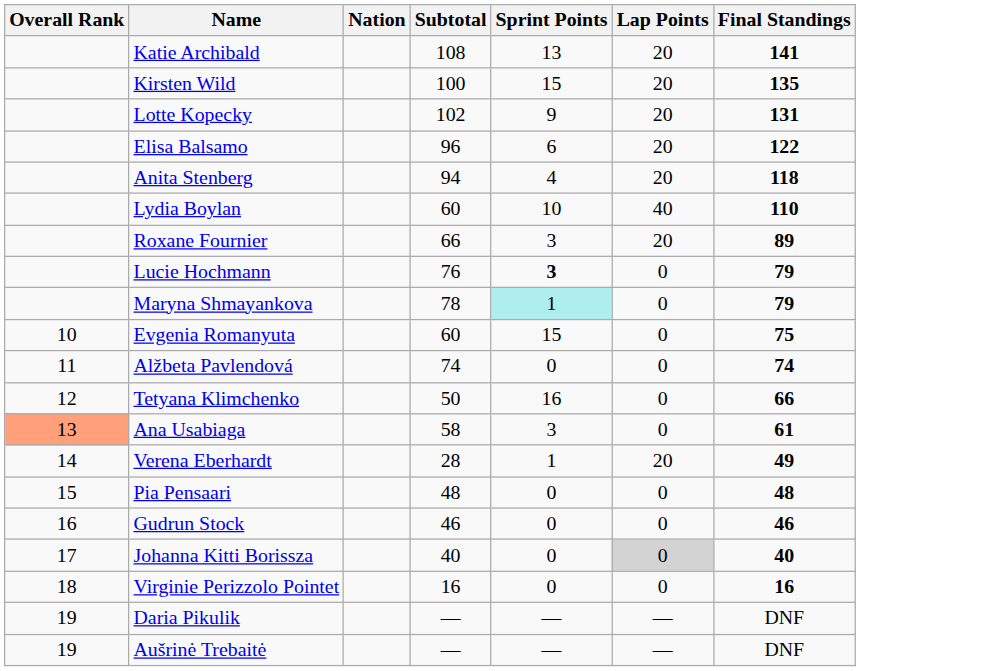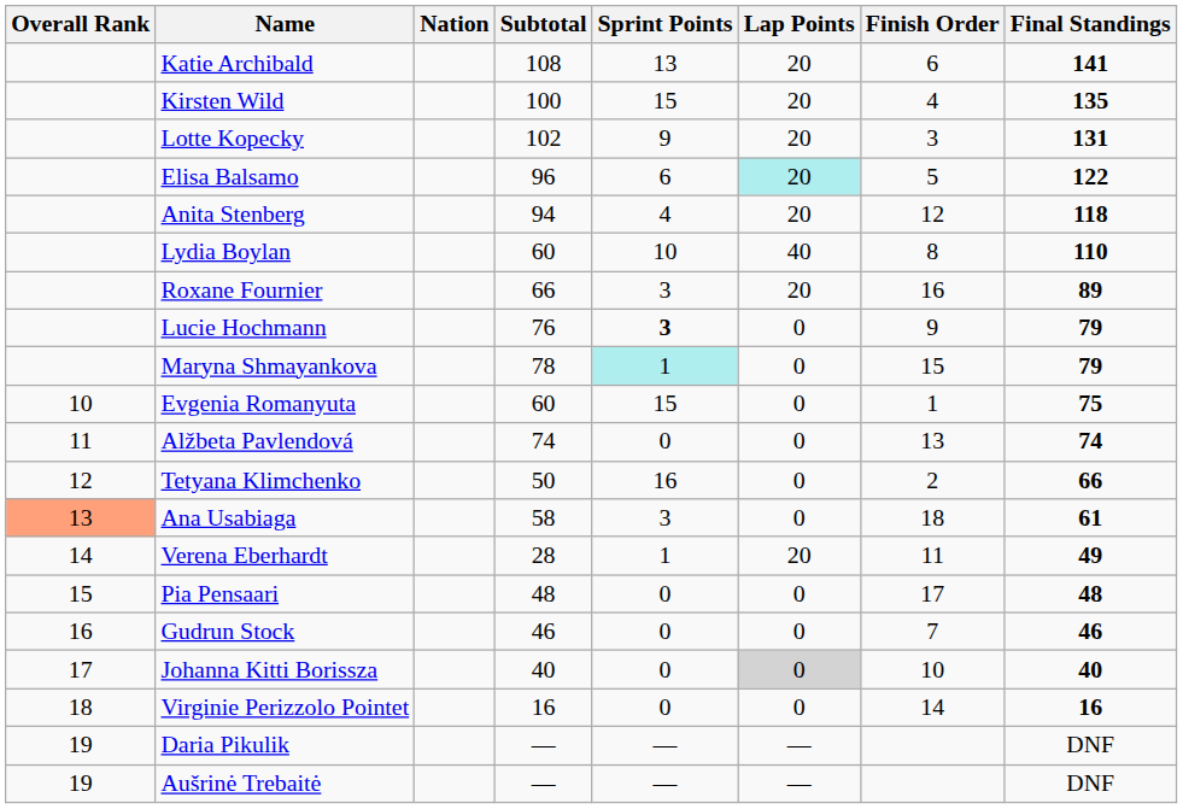 <table class="wikitable sortable" style="text-align:center">
 <tr>
 <th>Overall Rank</th>
 <th>Name</th>
 <th>Nation</th>
 <th>Subtotal</th>
 <th>Sprint Points</th>
 <th>Lap Points</th>
+<th>Finish Order</th>
 <th>Final Standings</th>
 </tr>
 <tr>
 <td></td>
 <td align=left><a href='#'>Katie Archibald</a></td>
 <td align=left></td>
 <td>108</td>
 <td>13</td>
 <td>20</td>
+<td>6</td>
 <td><strong>141</strong></td>
 </tr>
 <tr>
 <td></td>
 <td align=left><a href='#'>Kirsten Wild</a></td>
 <td align=left></td>
 <td>100</td>
 <td>15</td>
 <td>20</td>
+<td>4</td>
 <td><strong>135</strong></td>
 </tr>
 <tr>
 <td></td>
 <td align=left><a href='#'>Lotte Kopecky</a></td>
 <td align=left></td>
 <td>102</td>
 <td>9</td>
 <td>20</td>
+<td>3</td>
 <td><strong>131</strong></td>
 </tr>
 <tr>
 <td></td>
 <td align=left><a href='#'>Elisa Balsamo</a></td>
 <td align=left></td>
 <td>96</td>
 <td>6</td>
-<td>20</td>
+<td style="background: paleturquoise;">20</td>
+<td>5</td>
 <td><strong>122</strong></td>
 </tr>
 <tr>
 <td></td>
 <td align=left><a href='#'>Anita Stenberg</a></td>
 <td align=left></td>
 <td>94</td>
 <td>4</td>
 <td>20</td>
+<td>12</td>
 <td><strong>118</strong></td>
 </tr>
 <tr>
 <td></td>
 <td align=left><a href='#'>Lydia Boylan</a></td>
 <td align=left></td>
 <td>60</td>
 <td>10</td>
 <td>40</td>
+<td>8</td>
 <td><strong>110</strong></td>
 </tr>
 <tr>
 <td></td>
 <td align=left><a href='#'>Roxane Fournier</a></td>
 <td align=left></td>
 <td>66</td>
 <td>3</td>
 <td>20</td>
+<td>16</td>
 <td><strong>89</strong></td>
 </tr>
 <tr>
 <td></td>
 <td align=left><a href='#'>Lucie Hochmann</a></td>
 <td align=left></td>
 <td>76</td>
 <td><strong>3</strong></td>
 <td>0</td>
+<td>9</td>
 <td><strong>79</strong></td>
 </tr>
 <tr>
 <td></td>
 <td align=left><a href='#'>Maryna Shmayankova</a></td>
 <td align=left></td>
 <td>78</td>
 <td style="background: paleturquoise;">1</td>
 <td>0</td>
+<td>15</td>
 <td><strong>79</strong></td>
 </tr>
 <tr>
 <td>10</td>
 <td align=left><a href='#'>Evgenia Romanyuta</a></td>
 <td align=left></td>
 <td>60</td>
 <td>15</td>
 <td>0</td>
+<td>1</td>
 <td><strong>75</strong></td>
 </tr>
 <tr>
 <td>11</td>
 <td align=left><a href='#'>Alžbeta Pavlendová</a></td>
 <td align=left></td>
 <td>74</td>
 <td>0</td>
 <td>0</td>
+<td>13</td>
 <td><strong>74</strong></td>
 </tr>
 <tr>
 <td>12</td>
 <td align=left><a href='#'>Tetyana Klimchenko</a></td>
 <td align=left></td>
 <td>50</td>
 <td>16</td>
 <td>0</td>
+<td>2</td>
 <td><strong>66</strong></td>
 </tr>
 <tr>
 <td style="background: lightsalmon;">13</td>
 <td align=left><a href='#'>Ana Usabiaga</a></td>
 <td align=left></td>
 <td>58</td>
 <td>3</td>
 <td>0</td>
+<td>18</td>
 <td><strong>61</strong></td>
 </tr>
 <tr>
 <td>14</td>
 <td align=left><a href='#'>Verena Eberhardt</a></td>
 <td align=left></td>
 <td>28</td>
 <td>1</td>
 <td>20</td>
+<td>11</td>
 <td><strong>49</strong></td>
 </tr>
 <tr>
 <td>15</td>
 <td align=left><a href='#'>Pia Pensaari</a></td>
 <td align=left></td>
 <td>48</td>
 <td>0</td>
 <td>0</td>
+<td>17</td>
 <td><strong>48</strong></td>
 </tr>
 <tr>
 <td>16</td>
 <td align=left><a href='#'>Gudrun Stock</a></td>
 <td align=left></td>
 <td>46</td>
 <td>0</td>
 <td>0</td>
+<td>7</td>
 <td><strong>46</strong></td>
 </tr>
 <tr>
 <td>17</td>
 <td align=left><a href='#'>Johanna Kitti Borissza</a></td>
 <td align=left></td>
 <td>40</td>
 <td>0</td>
 <td style="background: lightgrey;">0</td>
+<td>10</td>
 <td><strong>40</strong></td>
 </tr>
 <tr>
 <td>18</td>
 <td align=left><a href='#'>Virginie Perizzolo Pointet</a></td>
 <td align=left></td>
 <td>16</td>
 <td>0</td>
 <td>0</td>
+<td>14</td>
 <td><strong>16</strong></td>
 </tr>
 <tr>
 <td>19</td>
 <td align=left><a href='#'>Daria Pikulik</a></td>
 <td align=left></td>
 <td>—</td>
 <td>—</td>
 <td>—</td>
+<td></td>
 <td>DNF</td>
 </tr>
 <tr>
 <td>19</td>
 <td align=left><a href='#'>Aušrinė Trebaitė</a></td>
 <td align=left></td>
 <td>—</td>
 <td>—</td>
 <td>—</td>
+<td></td>
 <td>DNF</td>
 </tr>
 </table>
